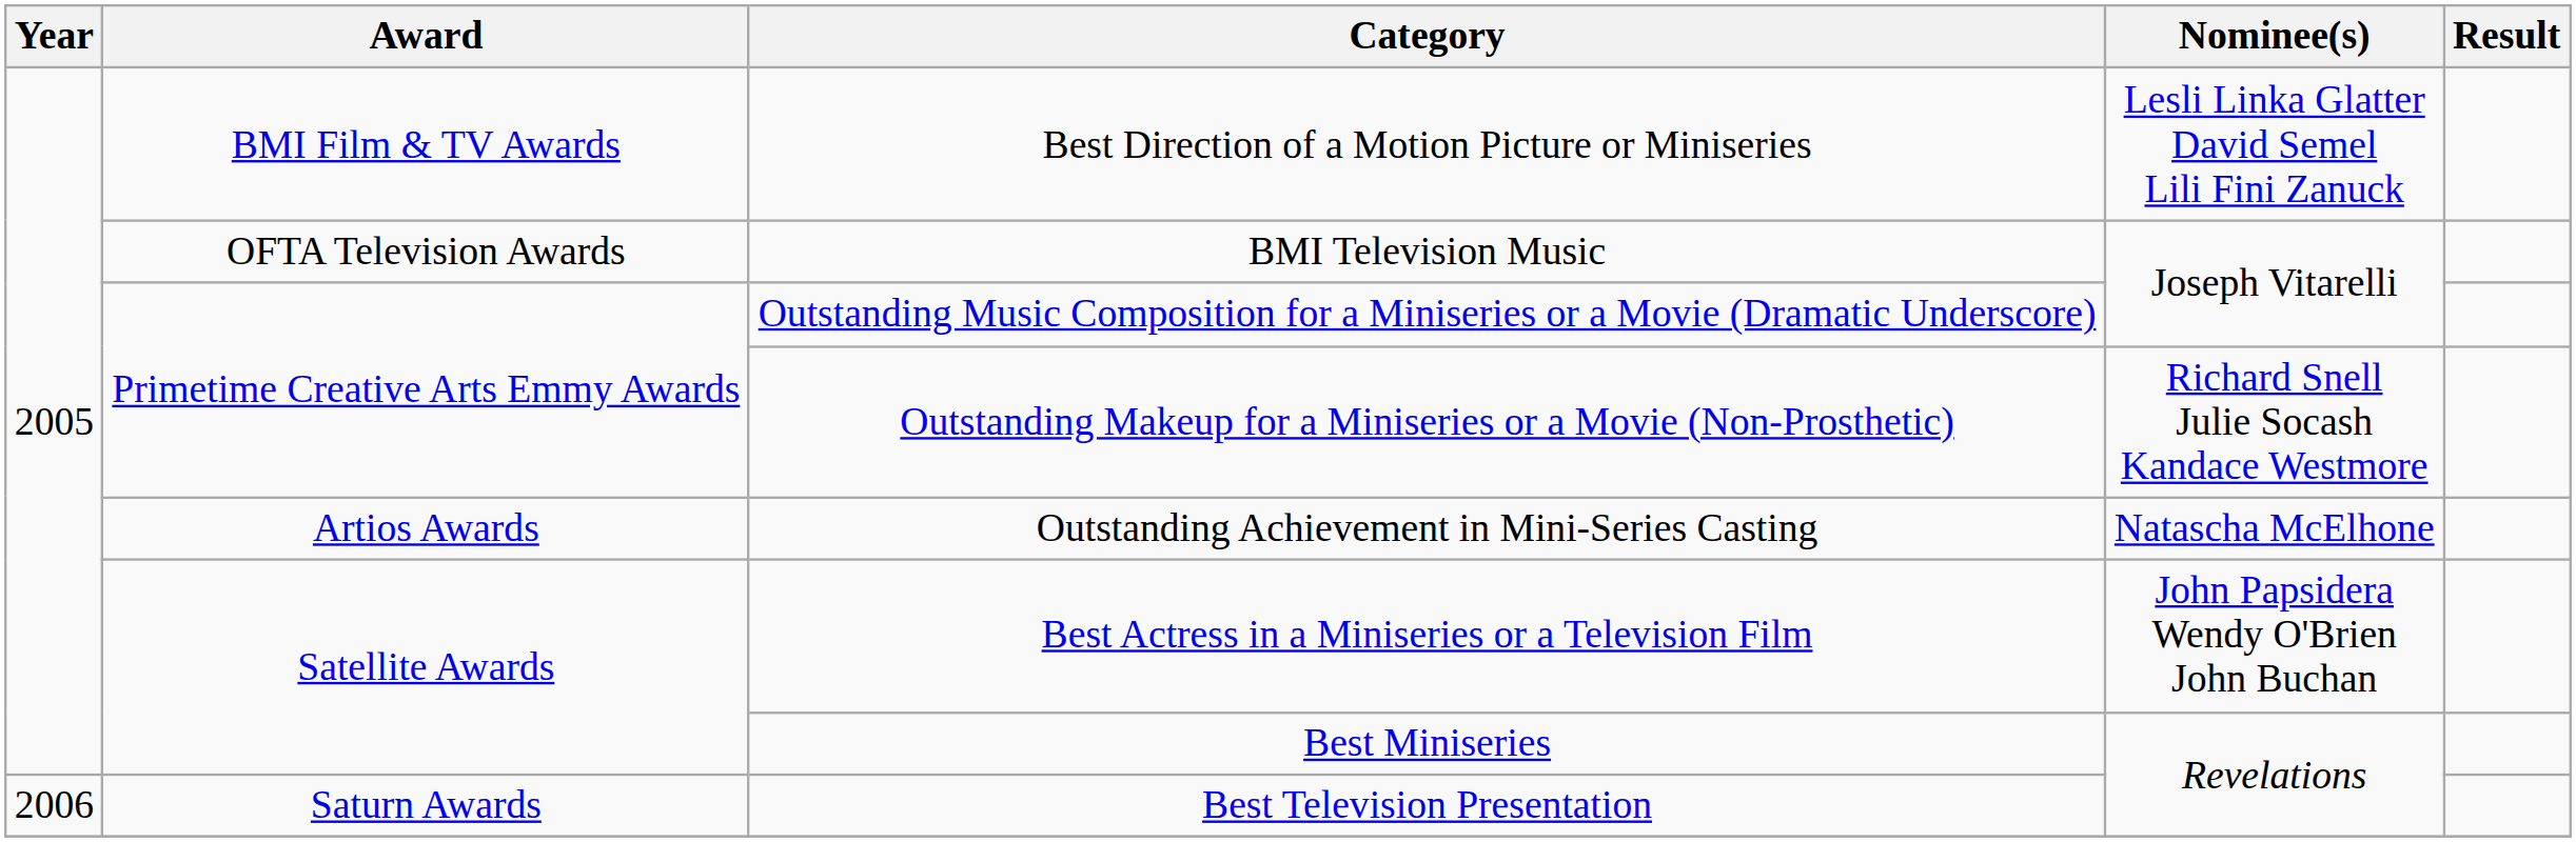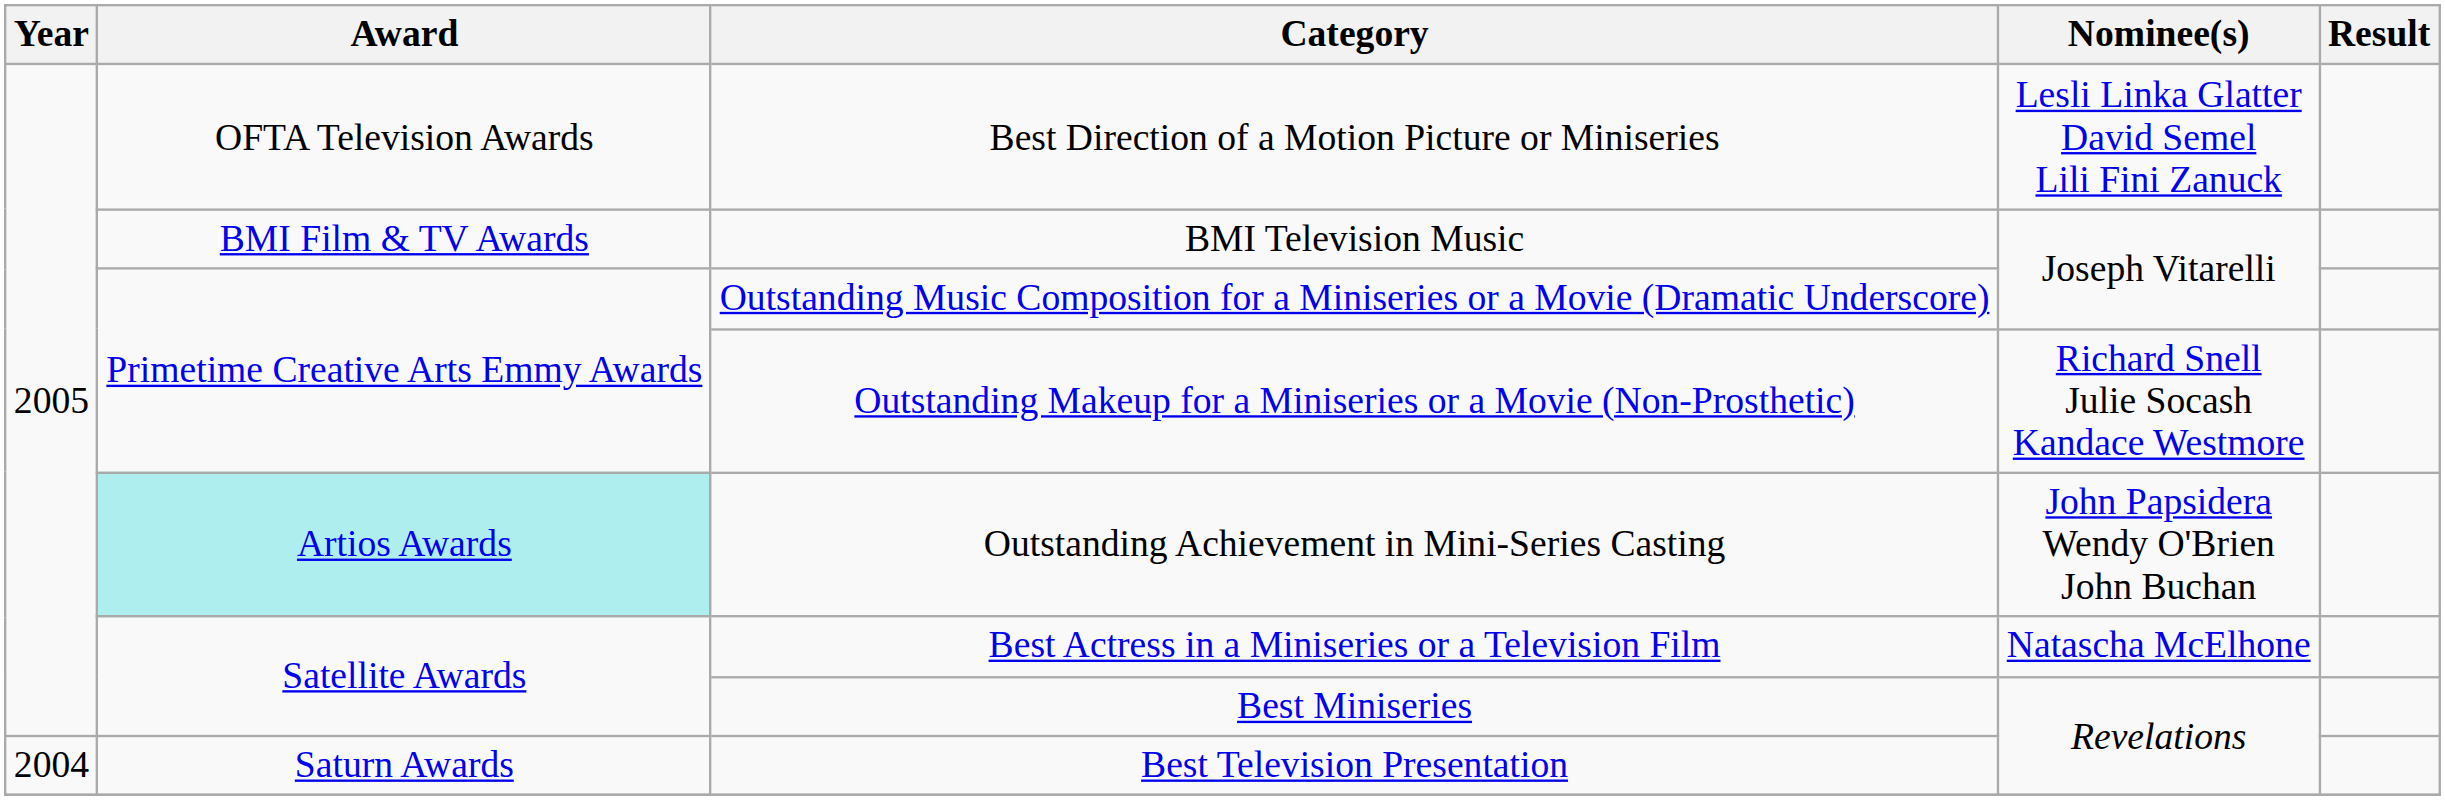 <table class="wikitable sortable plainrowheaders" style="text-align:center;">
 <tr>
 <th>Year</th>
 <th>Award</th>
 <th>Category</th>
 <th>Nominee(s)</th>
 <th>Result</th>
 </tr>
 <tr>
 <td rowspan="7">2005</td>
-<td><a href='#'>BMI Film & TV Awards</a></td>
+<td>OFTA Television Awards</td>
 <td>Best Direction of a Motion Picture or Miniseries</td>
 <td><a href='#'>Lesli Linka Glatter</a> <br> <a href='#'>David Semel</a> <br> <a href='#'>Lili Fini Zanuck</a></td>
 <td></td>
 </tr>
 <tr>
-<td>OFTA Television Awards</td>
+<td><a href='#'>BMI Film & TV Awards</a></td>
 <td>BMI Television Music</td>
 <td rowspan="2">Joseph Vitarelli</td>
 <td></td>
 </tr>
 <tr>
 <td rowspan="2"><a href='#'>Primetime Creative Arts Emmy Awards</a></td>
 <td><a href='#'>Outstanding Music Composition for a Miniseries or a Movie (Dramatic Underscore)</a></td>
 <td></td>
 </tr>
 <tr>
 <td><a href='#'>Outstanding Makeup for a Miniseries or a Movie (Non-Prosthetic)</a></td>
 <td><a href='#'>Richard Snell</a> <br> Julie Socash <br> <a href='#'>Kandace Westmore</a></td>
 <td></td>
 </tr>
 <tr>
-<td><a href='#'>Artios Awards</a></td>
+<td style="background: paleturquoise;"><a href='#'>Artios Awards</a></td>
 <td>Outstanding Achievement in Mini-Series Casting</td>
-<td><a href='#'>Natascha McElhone</a></td>
+<td><a href='#'>John Papsidera</a> <br> Wendy O'Brien <br> John Buchan</td>
 <td></td>
 </tr>
 <tr>
 <td rowspan="2"><a href='#'>Satellite Awards</a></td>
 <td><a href='#'>Best Actress in a Miniseries or a Television Film</a></td>
-<td><a href='#'>John Papsidera</a> <br> Wendy O'Brien <br> John Buchan</td>
+<td><a href='#'>Natascha McElhone</a></td>
 <td></td>
 </tr>
 <tr>
 <td><a href='#'>Best Miniseries</a></td>
 <td rowspan="2"><em>Revelations</em></td>
 <td></td>
 </tr>
 <tr>
-<td>2006</td>
+<td>2004</td>
 <td><a href='#'>Saturn Awards</a></td>
 <td><a href='#'>Best Television Presentation</a></td>
 <td></td>
 </tr>
 <tr>
 </tr>
 </table>
